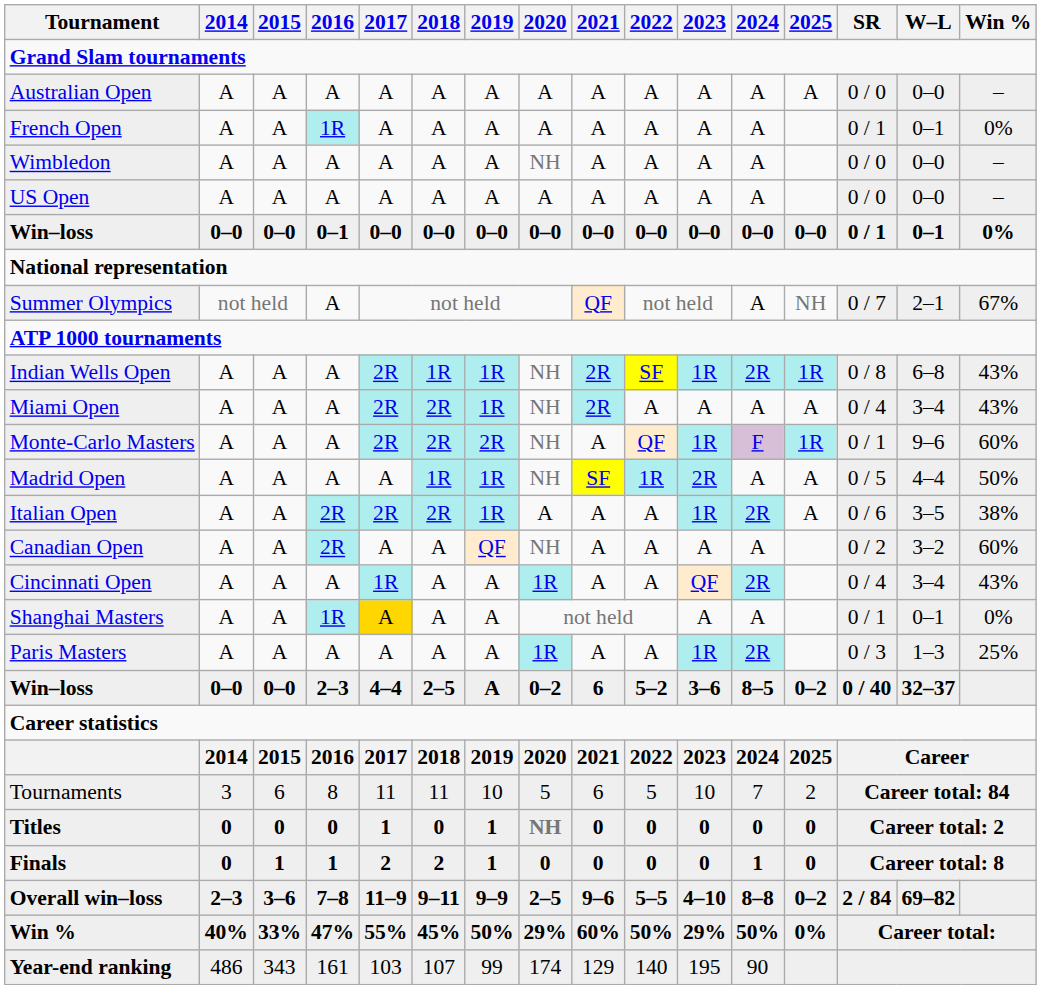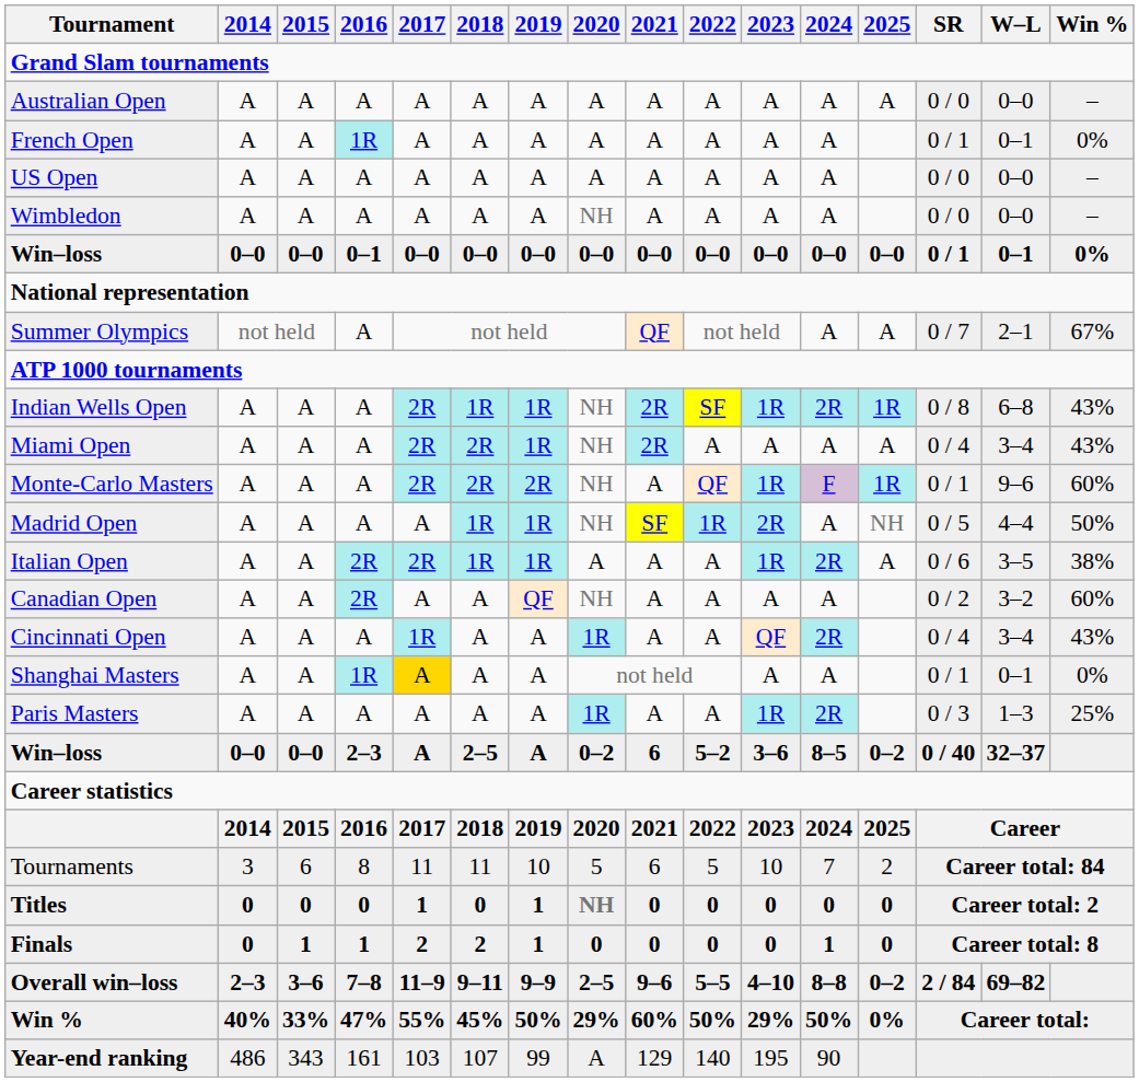 <table class=wikitable style="text-align:center; font-size:97%">
 <tr>
 <th>Tournament</th>
 <th><a href='#'>2014</a></th>
 <th><a href='#'>2015</a></th>
 <th><a href='#'>2016</a></th>
 <th><a href='#'>2017</a></th>
 <th><a href='#'>2018</a></th>
 <th><a href='#'>2019</a></th>
 <th><a href='#'>2020</a></th>
 <th><a href='#'>2021</a></th>
 <th><a href='#'>2022</a></th>
 <th><a href='#'>2023</a></th>
 <th><a href='#'>2024</a></th>
 <th><a href='#'>2025</a></th>
 <th>SR</th>
 <th>W–L</th>
 <th>Win %</th>
 </tr>
 <tr>
 <td colspan="16" align="left"><strong><a href='#'>Grand Slam tournaments</a></strong></td>
 </tr>
 <tr>
 <td align=left bgcolor=efefef><a href='#'>Australian Open</a></td>
 <td>A</td>
 <td>A</td>
 <td>A</td>
 <td>A</td>
 <td>A</td>
 <td>A</td>
 <td>A</td>
 <td>A</td>
 <td>A</td>
 <td>A</td>
 <td>A</td>
 <td>A</td>
 <td bgcolor=efefef>0 / 0</td>
 <td bgcolor=efefef>0–0</td>
 <td bgcolor=efefef>–</td>
 </tr>
 <tr>
 <td align=left bgcolor=efefef><a href='#'>French Open</a></td>
 <td>A</td>
 <td>A</td>
 <td bgcolor=afeeee><a href='#'>1R</a></td>
 <td>A</td>
 <td>A</td>
 <td>A</td>
 <td>A</td>
 <td>A</td>
 <td>A</td>
 <td>A</td>
 <td>A</td>
 <td></td>
 <td bgcolor=efefef>0 / 1</td>
 <td bgcolor=efefef>0–1</td>
 <td bgcolor=efefef>0%</td>
 </tr>
 <tr>
-<td align=left bgcolor=efefef><a href='#'>Wimbledon</a></td>
+<td align=left bgcolor=efefef><a href='#'>US Open</a></td>
 <td>A</td>
 <td>A</td>
 <td>A</td>
 <td>A</td>
 <td>A</td>
 <td>A</td>
-<td style=color:#767676>NH</td>
+<td>A</td>
 <td>A</td>
 <td>A</td>
 <td>A</td>
 <td>A</td>
 <td></td>
 <td bgcolor=efefef>0 / 0</td>
 <td bgcolor=efefef>0–0</td>
 <td bgcolor=efefef>–</td>
 </tr>
 <tr>
-<td align=left bgcolor=efefef><a href='#'>US Open</a></td>
+<td align=left bgcolor=efefef><a href='#'>Wimbledon</a></td>
 <td>A</td>
 <td>A</td>
 <td>A</td>
 <td>A</td>
 <td>A</td>
 <td>A</td>
-<td>A</td>
+<td style=color:#767676>NH</td>
 <td>A</td>
 <td>A</td>
 <td>A</td>
 <td>A</td>
 <td></td>
 <td bgcolor=efefef>0 / 0</td>
 <td bgcolor=efefef>0–0</td>
 <td bgcolor=efefef>–</td>
 </tr>
 <tr style=font-weight:bold;background:#efefef>
 <td align=left>Win–loss</td>
 <td>0–0</td>
 <td>0–0</td>
 <td>0–1</td>
 <td>0–0</td>
 <td>0–0</td>
 <td>0–0</td>
 <td>0–0</td>
 <td>0–0</td>
 <td>0–0</td>
 <td>0–0</td>
 <td>0–0</td>
 <td>0–0</td>
 <td>0 / 1</td>
 <td>0–1</td>
 <td>0%</td>
 </tr>
 <tr>
 <td colspan="16" align="left"><strong>National representation</strong></td>
 </tr>
 <tr>
 <td align=left bgcolor=efefef><a href='#'>Summer Olympics</a></td>
 <td colspan=2 style=color:#767676>not held</td>
 <td>A</td>
 <td colspan=4 style=color:#767676>not held</td>
 <td bgcolor=ffebcd><a href='#'>QF</a></td>
 <td colspan=2 style=color:#767676>not held</td>
 <td>A</td>
-<td style=color:#767676>NH</td>
+<td>A</td>
 <td bgcolor=efefef>0 / 7</td>
 <td bgcolor=efefef>2–1</td>
 <td bgcolor=efefef>67%</td>
 </tr>
 <tr>
 <td colspan="16" align="left"><strong><a href='#'>ATP 1000 tournaments</a></strong></td>
 </tr>
 <tr>
 <td align=left bgcolor=efefef><a href='#'>Indian Wells Open</a></td>
 <td>A</td>
 <td>A</td>
 <td>A</td>
 <td bgcolor=afeeee><a href='#'>2R</a></td>
 <td bgcolor=afeeee><a href='#'>1R</a></td>
 <td bgcolor=afeeee><a href='#'>1R</a></td>
 <td style=color:#767676>NH</td>
 <td bgcolor=afeeee><a href='#'>2R</a></td>
 <td bgcolor=yellow><a href='#'>SF</a></td>
 <td bgcolor=afeeee><a href='#'>1R</a></td>
 <td bgcolor=afeeee><a href='#'>2R</a></td>
 <td bgcolor=afeeee><a href='#'>1R</a></td>
 <td bgcolor=efefef>0 / 8</td>
 <td bgcolor=efefef>6–8</td>
 <td bgcolor=efefef>43%</td>
 </tr>
 <tr>
 <td align=left bgcolor=efefef><a href='#'>Miami Open</a></td>
 <td>A</td>
 <td>A</td>
 <td>A</td>
 <td bgcolor=afeeee><a href='#'>2R</a></td>
 <td bgcolor=afeeee><a href='#'>2R</a></td>
 <td bgcolor=afeeee><a href='#'>1R</a></td>
 <td style=color:#767676>NH</td>
 <td bgcolor=afeeee><a href='#'>2R</a></td>
 <td>A</td>
 <td>A</td>
 <td>A</td>
 <td>A</td>
 <td bgcolor=efefef>0 / 4</td>
 <td bgcolor=efefef>3–4</td>
 <td bgcolor=efefef>43%</td>
 </tr>
 <tr>
 <td align=left bgcolor=efefef><a href='#'>Monte-Carlo Masters</a></td>
 <td>A</td>
 <td>A</td>
 <td>A</td>
 <td bgcolor=afeeee><a href='#'>2R</a></td>
 <td bgcolor=afeeee><a href='#'>2R</a></td>
 <td bgcolor=afeeee><a href='#'>2R</a></td>
 <td style=color:#767676>NH</td>
 <td>A</td>
 <td bgcolor=ffebcd><a href='#'>QF</a></td>
 <td bgcolor=afeeee><a href='#'>1R</a></td>
 <td bgcolor=thistle><a href='#'>F</a></td>
 <td bgcolor=afeeee><a href='#'>1R</a></td>
 <td bgcolor=efefef>0 / 1</td>
 <td bgcolor=efefef>9–6</td>
 <td bgcolor=efefef>60%</td>
 </tr>
 <tr>
 <td align=left bgcolor=efefef><a href='#'>Madrid Open</a></td>
 <td>A</td>
 <td>A</td>
 <td>A</td>
 <td>A</td>
 <td bgcolor=afeeee><a href='#'>1R</a></td>
 <td bgcolor=afeeee><a href='#'>1R</a></td>
 <td style=color:#767676>NH</td>
 <td bgcolor=yellow><a href='#'>SF</a></td>
 <td bgcolor=afeeee><a href='#'>1R</a></td>
 <td bgcolor=afeeee><a href='#'>2R</a></td>
 <td>A</td>
-<td>A</td>
+<td style=color:#767676>NH</td>
 <td bgcolor=efefef>0 / 5</td>
 <td bgcolor=efefef>4–4</td>
 <td bgcolor=efefef>50%</td>
 </tr>
 <tr>
 <td align=left bgcolor=efefef><a href='#'>Italian Open</a></td>
 <td>A</td>
 <td>A</td>
 <td bgcolor=afeeee><a href='#'>2R</a></td>
 <td bgcolor=afeeee><a href='#'>2R</a></td>
-<td bgcolor=afeeee><a href='#'>2R</a></td>
+<td bgcolor=afeeee><a href='#'>1R</a></td>
 <td bgcolor=afeeee><a href='#'>1R</a></td>
 <td>A</td>
 <td>A</td>
 <td>A</td>
 <td bgcolor=afeeee><a href='#'>1R</a></td>
 <td bgcolor=afeeee><a href='#'>2R</a></td>
 <td>A</td>
 <td bgcolor=efefef>0 / 6</td>
 <td bgcolor=efefef>3–5</td>
 <td bgcolor=efefef>38%</td>
 </tr>
 <tr>
 <td align=left bgcolor=efefef><a href='#'>Canadian Open</a></td>
 <td>A</td>
 <td>A</td>
 <td bgcolor=afeeee><a href='#'>2R</a></td>
 <td>A</td>
 <td>A</td>
 <td bgcolor=ffebcd><a href='#'>QF</a></td>
 <td style=color:#767676>NH</td>
 <td>A</td>
 <td>A</td>
 <td>A</td>
 <td>A</td>
 <td></td>
 <td bgcolor=efefef>0 / 2</td>
 <td bgcolor=efefef>3–2</td>
 <td bgcolor=efefef>60%</td>
 </tr>
 <tr>
 <td align=left bgcolor=efefef><a href='#'>Cincinnati Open</a></td>
 <td>A</td>
 <td>A</td>
 <td>A</td>
 <td bgcolor=afeeee><a href='#'>1R</a></td>
 <td>A</td>
 <td>A</td>
 <td bgcolor=afeeee><a href='#'>1R</a></td>
 <td>A</td>
 <td>A</td>
 <td bgcolor=ffebcd><a href='#'>QF</a></td>
 <td bgcolor=afeeee><a href='#'>2R</a></td>
 <td></td>
 <td bgcolor=efefef>0 / 4</td>
 <td bgcolor=efefef>3–4</td>
 <td bgcolor=efefef>43%</td>
 </tr>
 <tr>
 <td align=left bgcolor=efefef><a href='#'>Shanghai Masters</a></td>
 <td>A</td>
 <td>A</td>
 <td bgcolor=afeeee><a href='#'>1R</a></td>
 <td style="background: gold;">A</td>
 <td>A</td>
 <td>A</td>
 <td colspan=3 style=color:#767676>not held</td>
 <td>A</td>
 <td>A</td>
 <td></td>
 <td bgcolor=efefef>0 / 1</td>
 <td bgcolor=efefef>0–1</td>
 <td bgcolor=efefef>0%</td>
 </tr>
 <tr>
 <td align=left bgcolor=efefef><a href='#'>Paris Masters</a></td>
 <td>A</td>
 <td>A</td>
 <td>A</td>
 <td>A</td>
 <td>A</td>
 <td>A</td>
 <td bgcolor=afeeee><a href='#'>1R</a></td>
 <td>A</td>
 <td>A</td>
 <td bgcolor=afeeee><a href='#'>1R</a></td>
 <td bgcolor=afeeee><a href='#'>2R</a></td>
 <td></td>
 <td bgcolor=efefef>0 / 3</td>
 <td bgcolor=efefef>1–3</td>
 <td bgcolor=efefef>25%</td>
 </tr>
 <tr style=font-weight:bold;background:#efefef>
 <td style=text-align:left>Win–loss</td>
 <td>0–0</td>
 <td>0–0</td>
 <td>2–3</td>
-<td>4–4</td>
+<td>A</td>
 <td>2–5</td>
 <td>A</td>
 <td>0–2</td>
 <td>6</td>
 <td>5–2</td>
 <td>3–6</td>
 <td>8–5</td>
 <td>0–2</td>
 <td>0 / 40</td>
 <td>32–37</td>
 <td></td>
 </tr>
 <tr>
 <td colspan="16" align="left"><strong>Career statistics</strong></td>
 </tr>
 <tr>
 <th></th>
 <th>2014</th>
 <th>2015</th>
 <th>2016</th>
 <th>2017</th>
 <th>2018</th>
 <th>2019</th>
 <th>2020</th>
 <th>2021</th>
 <th>2022</th>
 <th>2023</th>
 <th>2024</th>
 <th>2025</th>
 <th colspan="3">Career</th>
 </tr>
 <tr bgcolor=efefef>
 <td align=left>Tournaments</td>
 <td>3</td>
 <td>6</td>
 <td>8</td>
 <td>11</td>
 <td>11</td>
 <td>10</td>
 <td>5</td>
 <td>6</td>
 <td>5</td>
 <td>10</td>
 <td>7</td>
 <td>2</td>
 <td colspan="3"><strong>Career total: 84</strong></td>
 </tr>
 <tr style=font-weight:bold;background:#efefef>
 <td align=left>Titles</td>
 <td>0</td>
 <td>0</td>
 <td>0</td>
 <td>1</td>
 <td>0</td>
 <td>1</td>
 <td style=color:#767676>NH</td>
 <td>0</td>
 <td>0</td>
 <td>0</td>
 <td>0</td>
 <td>0</td>
 <td colspan="3">Career total: 2</td>
 </tr>
 <tr style=font-weight:bold;background:#efefef>
 <td align=left>Finals</td>
 <td>0</td>
 <td>1</td>
 <td>1</td>
 <td>2</td>
 <td>2</td>
 <td>1</td>
 <td>0</td>
 <td>0</td>
 <td>0</td>
 <td>0</td>
 <td>1</td>
 <td>0</td>
 <td colspan="3">Career total: 8</td>
 </tr>
 <tr style=font-weight:bold;background:#efefef>
 <td align=left>Overall win–loss</td>
 <td>2–3</td>
 <td>3–6</td>
 <td>7–8</td>
 <td>11–9</td>
 <td>9–11</td>
 <td>9–9</td>
 <td>2–5</td>
 <td>9–6</td>
 <td>5–5</td>
 <td>4–10</td>
 <td>8–8</td>
 <td>0–2</td>
 <td>2 / 84</td>
 <td>69–82</td>
 <td></td>
 </tr>
 <tr style=font-weight:bold;background:#efefef>
 <td align=left>Win %</td>
 <td>40%</td>
 <td>33%</td>
 <td>47%</td>
 <td>55%</td>
 <td>45%</td>
 <td>50%</td>
 <td>29%</td>
 <td>60%</td>
 <td>50%</td>
 <td>29%</td>
 <td>50%</td>
 <td>0%</td>
 <td colspan="3">Career total: </td>
 </tr>
 <tr bgcolor=efefef>
 <td align=left><strong>Year-end ranking</strong></td>
 <td>486</td>
 <td>343</td>
 <td>161</td>
 <td>103</td>
 <td>107</td>
 <td>99</td>
-<td>174</td>
+<td>A</td>
 <td>129</td>
 <td>140</td>
 <td>195</td>
 <td>90</td>
 <td></td>
 <td colspan="3"></td>
 </tr>
 </table>
